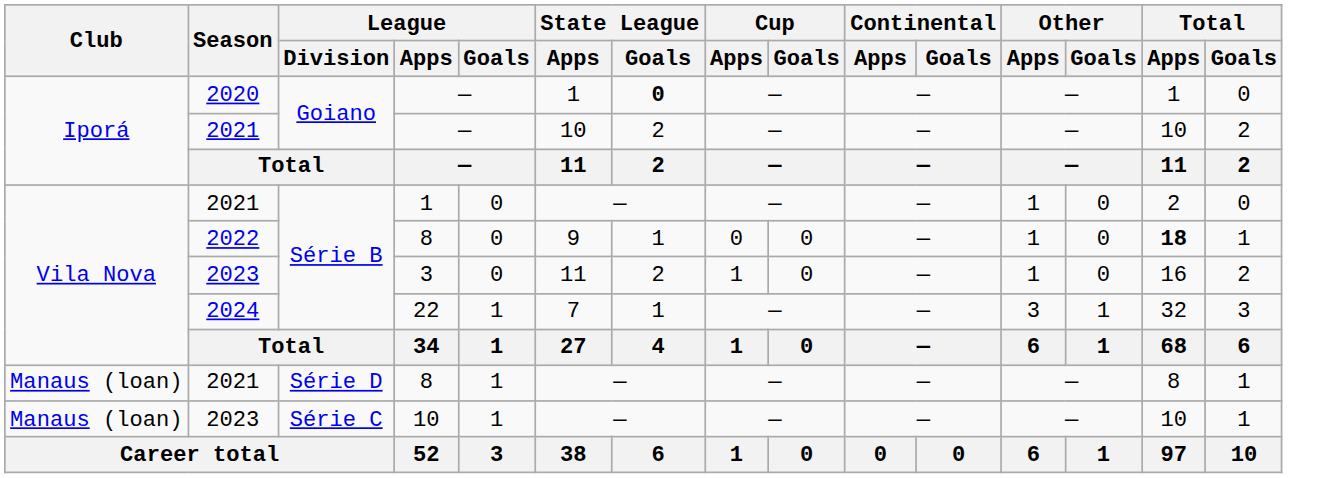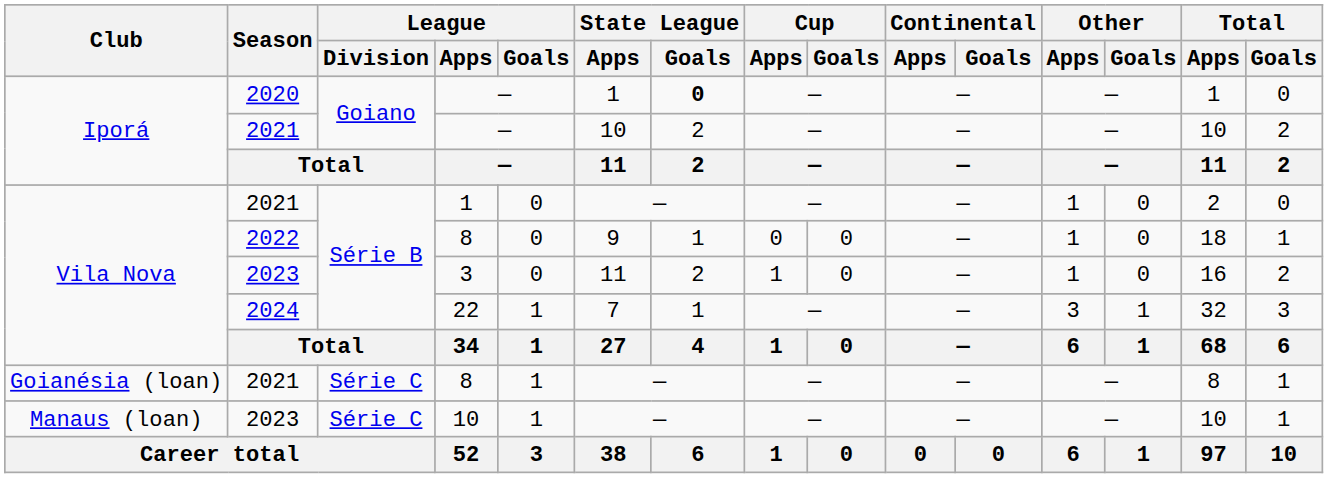 <table class="wikitable" style="text-align: center">
 <tr>
 <th rowspan="2">Club</th>
 <th rowspan="2">Season</th>
 <th colspan="3">League</th>
 <th colspan="2">State League</th>
 <th colspan="2">Cup</th>
 <th colspan="2">Continental</th>
 <th colspan="2">Other</th>
 <th colspan="2">Total</th>
 </tr>
 <tr>
 <th>Division</th>
 <th>Apps</th>
 <th>Goals</th>
 <th>Apps</th>
 <th>Goals</th>
 <th>Apps</th>
 <th>Goals</th>
 <th>Apps</th>
 <th>Goals</th>
 <th>Apps</th>
 <th>Goals</th>
 <th>Apps</th>
 <th>Goals</th>
 </tr>
 <tr>
 <td rowspan="3"><a href='#'>Iporá</a></td>
 <td><a href='#'>2020</a></td>
 <td rowspan="2"><a href='#'>Goiano</a></td>
 <td colspan="2">—</td>
 <td>1</td>
 <td><strong>0</strong></td>
 <td colspan="2">—</td>
 <td colspan="2">—</td>
 <td colspan="2">—</td>
 <td>1</td>
 <td>0</td>
 </tr>
 <tr>
 <td><a href='#'>2021</a></td>
 <td colspan="2">—</td>
 <td>10</td>
 <td>2</td>
 <td colspan="2">—</td>
 <td colspan="2">—</td>
 <td colspan="2">—</td>
 <td>10</td>
 <td>2</td>
 </tr>
 <tr>
 <th colspan="2">Total</th>
 <th colspan="2">—</th>
 <th>11</th>
 <th>2</th>
 <th colspan="2">—</th>
 <th colspan="2">—</th>
 <th colspan="2">—</th>
 <th>11</th>
 <th>2</th>
 </tr>
 <tr>
 <td rowspan="5"><a href='#'>Vila Nova</a></td>
 <td>2021</td>
 <td rowspan="4"><a href='#'>Série B</a></td>
 <td>1</td>
 <td>0</td>
 <td colspan="2">—</td>
 <td colspan="2">—</td>
 <td colspan="2">—</td>
 <td>1</td>
 <td>0</td>
 <td>2</td>
 <td>0</td>
 </tr>
 <tr>
 <td><a href='#'>2022</a></td>
 <td>8</td>
 <td>0</td>
 <td>9</td>
 <td>1</td>
 <td>0</td>
 <td>0</td>
 <td colspan="2">—</td>
 <td>1</td>
 <td>0</td>
-<td><strong>18</strong></td>
+<td>18</td>
 <td>1</td>
 </tr>
 <tr>
 <td><a href='#'>2023</a></td>
 <td>3</td>
 <td>0</td>
 <td>11</td>
 <td>2</td>
 <td>1</td>
 <td>0</td>
 <td colspan="2">—</td>
 <td>1</td>
 <td>0</td>
 <td>16</td>
 <td>2</td>
 </tr>
 <tr>
 <td><a href='#'>2024</a></td>
 <td>22</td>
 <td>1</td>
 <td>7</td>
 <td>1</td>
 <td colspan="2">—</td>
 <td colspan="2">—</td>
 <td>3</td>
 <td>1</td>
 <td>32</td>
 <td>3</td>
 </tr>
 <tr>
 <th colspan="2">Total</th>
 <th>34</th>
 <th>1</th>
 <th>27</th>
 <th>4</th>
 <th>1</th>
 <th>0</th>
 <th colspan="2">—</th>
 <th>6</th>
 <th>1</th>
 <th>68</th>
 <th>6</th>
 </tr>
 <tr>
-<td><a href='#'>Manaus</a> (loan)</td>
+<td><a href='#'>Goianésia</a> (loan)</td>
 <td>2021</td>
-<td><a href='#'>Série D</a></td>
+<td><a href='#'>Série C</a></td>
 <td>8</td>
 <td>1</td>
 <td colspan="2">—</td>
 <td colspan="2">—</td>
 <td colspan="2">—</td>
 <td colspan="2">—</td>
 <td>8</td>
 <td>1</td>
 </tr>
 <tr>
 <td><a href='#'>Manaus</a> (loan)</td>
 <td>2023</td>
 <td><a href='#'>Série C</a></td>
 <td>10</td>
 <td>1</td>
 <td colspan="2">—</td>
 <td colspan="2">—</td>
 <td colspan="2">—</td>
 <td colspan="2">—</td>
 <td>10</td>
 <td>1</td>
 </tr>
 <tr>
 <th colspan="3"><strong>Career total</strong></th>
 <th>52</th>
 <th>3</th>
 <th>38</th>
 <th>6</th>
 <th>1</th>
 <th>0</th>
 <th>0</th>
 <th>0</th>
 <th>6</th>
 <th>1</th>
 <th>97</th>
 <th>10</th>
 </tr>
 </table>
